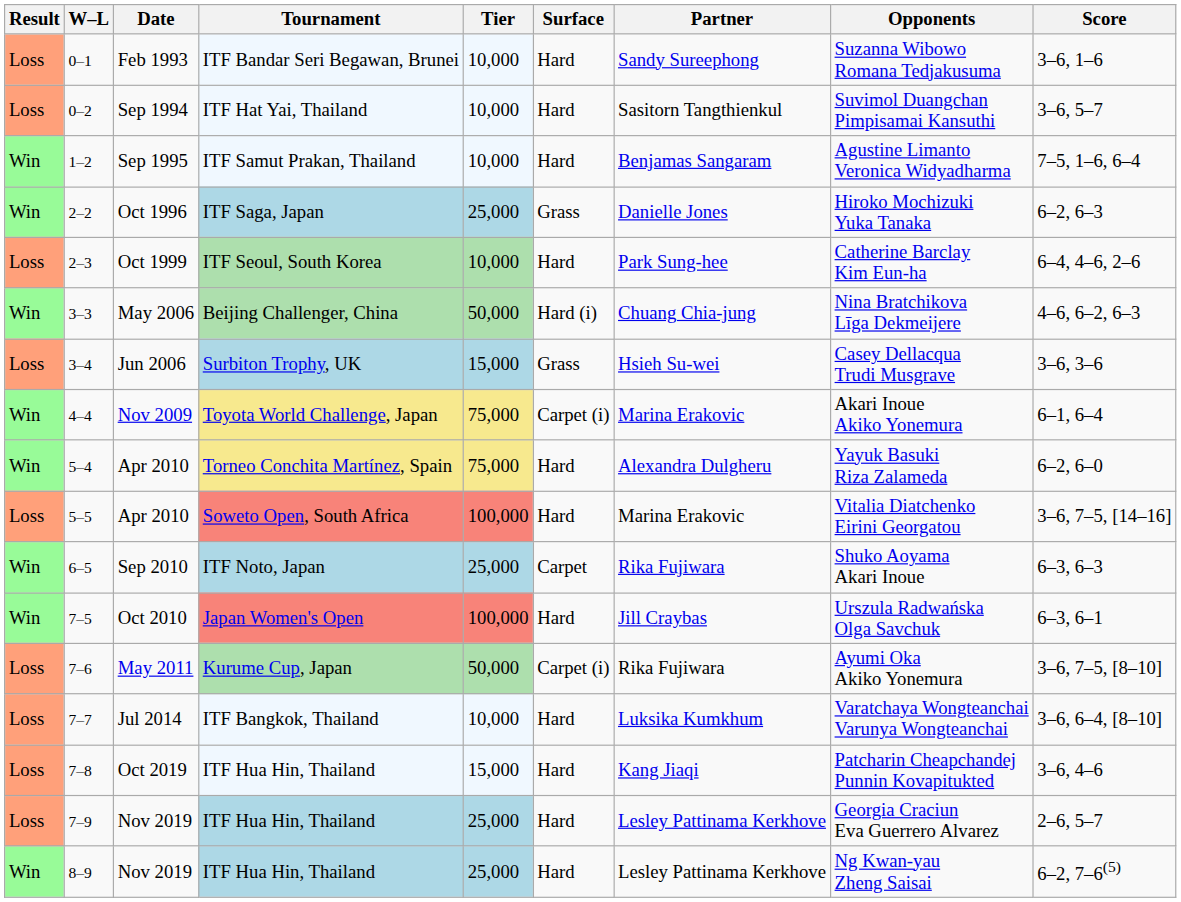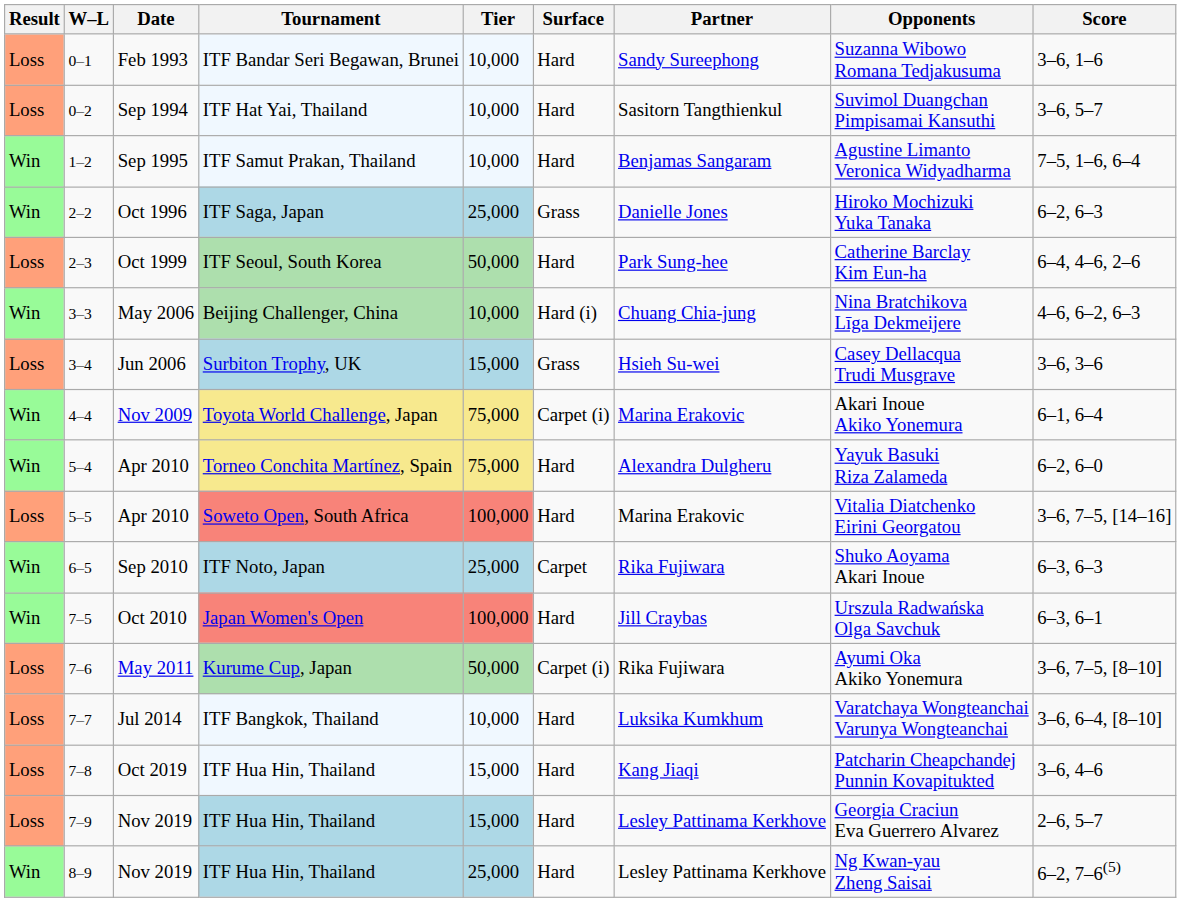 <table class="wikitable sortable">
 <tr>
 <th>Result</th>
 <th class="unsortable">W–L</th>
 <th>Date</th>
 <th>Tournament</th>
 <th>Tier</th>
 <th>Surface</th>
 <th>Partner</th>
 <th>Opponents</th>
 <th class="unsortable">Score</th>
 </tr>
 <tr>
 <td style="background:#ffa07a;">Loss</td>
 <td><small>0–1</small></td>
 <td>Feb 1993</td>
 <td style="background:#f0f8ff;">ITF Bandar Seri Begawan, Brunei</td>
 <td style="background:#f0f8ff;">10,000</td>
 <td>Hard</td>
 <td> <a href='#'>Sandy Sureephong</a></td>
 <td> <a href='#'>Suzanna Wibowo</a> <br>  <a href='#'>Romana Tedjakusuma</a></td>
 <td>3–6, 1–6</td>
 </tr>
 <tr>
 <td style="background:#ffa07a;">Loss</td>
 <td><small>0–2</small></td>
 <td>Sep 1994</td>
 <td style="background:#f0f8ff;">ITF Hat Yai, Thailand</td>
 <td style="background:#f0f8ff;">10,000</td>
 <td>Hard</td>
 <td> Sasitorn Tangthienkul</td>
 <td> <a href='#'>Suvimol Duangchan</a> <br>  <a href='#'>Pimpisamai Kansuthi</a></td>
 <td>3–6, 5–7</td>
 </tr>
 <tr>
 <td style="background:#98fb98;">Win</td>
 <td><small>1–2</small></td>
 <td>Sep 1995</td>
 <td style="background:#f0f8ff;">ITF Samut Prakan, Thailand</td>
 <td style="background:#f0f8ff;">10,000</td>
 <td>Hard</td>
 <td> <a href='#'>Benjamas Sangaram</a></td>
 <td> <a href='#'>Agustine Limanto</a> <br>  <a href='#'>Veronica Widyadharma</a></td>
 <td>7–5, 1–6, 6–4</td>
 </tr>
 <tr>
 <td style="background:#98fb98;">Win</td>
 <td><small>2–2</small></td>
 <td>Oct 1996</td>
 <td style="background:lightblue;">ITF Saga, Japan</td>
 <td style="background:lightblue;">25,000</td>
 <td>Grass</td>
 <td> <a href='#'>Danielle Jones</a></td>
 <td> <a href='#'>Hiroko Mochizuki</a> <br>  <a href='#'>Yuka Tanaka</a></td>
 <td>6–2, 6–3</td>
 </tr>
 <tr>
 <td style="background:#ffa07a;">Loss</td>
 <td><small>2–3</small></td>
 <td>Oct 1999</td>
 <td style="background:#addfad;">ITF Seoul, South Korea</td>
-<td style="background:#addfad;">10,000</td>
+<td style="background:#addfad;">50,000</td>
 <td>Hard</td>
 <td> <a href='#'>Park Sung-hee</a></td>
 <td> <a href='#'>Catherine Barclay</a> <br>  <a href='#'>Kim Eun-ha</a></td>
 <td>6–4, 4–6, 2–6</td>
 </tr>
 <tr>
 <td style="background:#98fb98;">Win</td>
 <td><small>3–3</small></td>
 <td>May 2006</td>
 <td style="background:#addfad;">Beijing Challenger, China</td>
-<td style="background:#addfad;">50,000</td>
+<td style="background:#addfad;">10,000</td>
 <td>Hard (i)</td>
 <td> <a href='#'>Chuang Chia-jung</a></td>
 <td> <a href='#'>Nina Bratchikova</a> <br>  <a href='#'>Līga Dekmeijere</a></td>
 <td>4–6, 6–2, 6–3</td>
 </tr>
 <tr>
 <td style="background:#ffa07a;">Loss</td>
 <td><small>3–4</small></td>
 <td>Jun 2006</td>
 <td style="background:lightblue;"><a href='#'>Surbiton Trophy</a>, UK</td>
 <td style="background:lightblue;">15,000</td>
 <td>Grass</td>
 <td> <a href='#'>Hsieh Su-wei</a></td>
 <td> <a href='#'>Casey Dellacqua</a> <br>  <a href='#'>Trudi Musgrave</a></td>
 <td>3–6, 3–6</td>
 </tr>
 <tr>
 <td style="background:#98fb98;">Win</td>
 <td><small>4–4</small></td>
 <td><a href='#'>Nov 2009</a></td>
 <td style="background:#f7e98e;"><a href='#'>Toyota World Challenge</a>, Japan</td>
 <td style="background:#f7e98e;">75,000</td>
 <td>Carpet (i)</td>
 <td> <a href='#'>Marina Erakovic</a></td>
 <td> Akari Inoue <br>  <a href='#'>Akiko Yonemura</a></td>
 <td>6–1, 6–4</td>
 </tr>
 <tr>
 <td style="background:#98fb98;">Win</td>
 <td><small>5–4</small></td>
 <td>Apr 2010</td>
 <td style="background:#f7e98e;"><a href='#'>Torneo Conchita Martínez</a>, Spain</td>
 <td style="background:#f7e98e;">75,000</td>
 <td>Hard</td>
 <td> <a href='#'>Alexandra Dulgheru</a></td>
 <td> <a href='#'>Yayuk Basuki</a> <br>  <a href='#'>Riza Zalameda</a></td>
 <td>6–2, 6–0</td>
 </tr>
 <tr>
 <td style="background:#ffa07a;">Loss</td>
 <td><small>5–5</small></td>
 <td>Apr 2010</td>
 <td style="background:#f88379;"><a href='#'>Soweto Open</a>, South Africa</td>
 <td style="background:#f88379;">100,000</td>
 <td>Hard</td>
 <td> Marina Erakovic</td>
 <td> <a href='#'>Vitalia Diatchenko</a> <br>  <a href='#'>Eirini Georgatou</a></td>
 <td>3–6, 7–5, [14–16]</td>
 </tr>
 <tr>
 <td style="background:#98fb98;">Win</td>
 <td><small>6–5</small></td>
 <td>Sep 2010</td>
 <td style="background:lightblue;">ITF Noto, Japan</td>
 <td style="background:lightblue;">25,000</td>
 <td>Carpet</td>
 <td> <a href='#'>Rika Fujiwara</a></td>
 <td> <a href='#'>Shuko Aoyama</a> <br>   Akari Inoue</td>
 <td>6–3, 6–3</td>
 </tr>
 <tr>
 <td style="background:#98fb98;">Win</td>
 <td><small>7–5</small></td>
 <td>Oct 2010</td>
 <td style="background:#f88379;"><a href='#'>Japan Women's Open</a></td>
 <td style="background:#f88379;">100,000</td>
 <td>Hard</td>
 <td> <a href='#'>Jill Craybas</a></td>
 <td> <a href='#'>Urszula Radwańska</a> <br>  <a href='#'>Olga Savchuk</a></td>
 <td>6–3, 6–1</td>
 </tr>
 <tr>
 <td style="background:#ffa07a;">Loss</td>
 <td><small>7–6</small></td>
 <td><a href='#'>May 2011</a></td>
 <td style="background:#addfad;"><a href='#'>Kurume Cup</a>, Japan</td>
 <td style="background:#addfad;">50,000</td>
 <td>Carpet (i)</td>
 <td> Rika Fujiwara</td>
 <td> <a href='#'>Ayumi Oka</a> <br>  Akiko Yonemura</td>
 <td>3–6, 7–5, [8–10]</td>
 </tr>
 <tr>
 <td style="background:#ffa07a;">Loss</td>
 <td><small>7–7</small></td>
 <td>Jul 2014</td>
 <td style="background:#f0f8ff;">ITF Bangkok, Thailand</td>
 <td style="background:#f0f8ff;">10,000</td>
 <td>Hard</td>
 <td> <a href='#'>Luksika Kumkhum</a></td>
 <td> <a href='#'>Varatchaya Wongteanchai</a> <br>  <a href='#'>Varunya Wongteanchai</a></td>
 <td>3–6, 6–4, [8–10]</td>
 </tr>
 <tr>
 <td style="background:#ffa07a;">Loss</td>
 <td><small>7–8</small></td>
 <td>Oct 2019</td>
 <td style="background:#f0f8ff;">ITF Hua Hin, Thailand</td>
 <td style="background:#f0f8ff;">15,000</td>
 <td>Hard</td>
 <td> <a href='#'>Kang Jiaqi</a></td>
 <td> <a href='#'>Patcharin Cheapchandej</a> <br>  <a href='#'>Punnin Kovapitukted</a></td>
 <td>3–6, 4–6</td>
 </tr>
 <tr>
 <td style="background:#ffa07a;">Loss</td>
 <td><small>7–9</small></td>
 <td>Nov 2019</td>
 <td style="background:lightblue;">ITF Hua Hin, Thailand</td>
-<td style="background:lightblue;">25,000</td>
+<td style="background:lightblue;">15,000</td>
 <td>Hard</td>
 <td> <a href='#'>Lesley Pattinama Kerkhove</a></td>
 <td> <a href='#'>Georgia Craciun</a> <br>  Eva Guerrero Alvarez</td>
 <td>2–6, 5–7</td>
 </tr>
 <tr>
 <td style="background:#98fb98;">Win</td>
 <td><small>8–9</small></td>
 <td>Nov 2019</td>
 <td style="background:lightblue;">ITF Hua Hin, Thailand</td>
 <td style="background:lightblue;">25,000</td>
 <td>Hard</td>
 <td> Lesley Pattinama Kerkhove</td>
 <td> <a href='#'>Ng Kwan-yau</a> <br>  <a href='#'>Zheng Saisai</a></td>
 <td>6–2, 7–6<sup>(5)</sup></td>
 </tr>
 </table>
